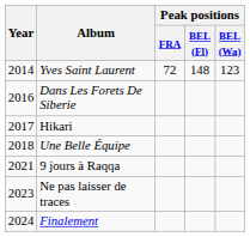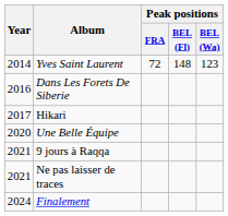 <table class="wikitable">
 <tr>
 <th rowspan="2" style="text-align:center; width:10px;">Year</th>
 <th rowspan="2" style="text-align:center; width:140px;">Album</th>
 <th colspan="4" style="text-align:center; width:30px;">Peak positions</th>
 </tr>
 <tr>
 <th width="30"><small><a href='#'>FRA</a></small><br></th>
 <th width="30"><small><a href='#'>BEL <br>(Fl)</a></small><br></th>
 <th width="30"><small><a href='#'>BEL <br>(Wa)</a></small><br></th>
 </tr>
 <tr>
 <td style="text-align:center;">2014</td>
 <td><em>Yves Saint Laurent</em></td>
 <td style="text-align:center;">72</td>
 <td style="text-align:center;">148</td>
 <td style="text-align:center;">123</td>
 </tr>
 <tr>
 <td>2016</td>
 <td><em>Dans Les Forets De Siberie</em></td>
 <td></td>
 <td></td>
 <td></td>
 </tr>
 <tr>
 <td>2017</td>
 <td>Hikari</td>
 <td></td>
 <td></td>
 <td></td>
 </tr>
 <tr>
-<td>2018</td>
+<td>2020</td>
 <td><em>Une Belle Équipe</em></td>
 <td></td>
 <td></td>
 <td></td>
 </tr>
 <tr>
 <td>2021</td>
 <td>9 jours à Raqqa</td>
 <td></td>
 <td></td>
 <td></td>
 </tr>
 <tr>
-<td>2023</td>
+<td>2021</td>
 <td>Ne pas laisser de traces</td>
 <td></td>
 <td></td>
 <td></td>
 </tr>
 <tr>
 <td>2024</td>
 <td><em><a href='#'>Finalement</a></em></td>
 <td></td>
 <td></td>
 <td></td>
 </tr>
 </table>
